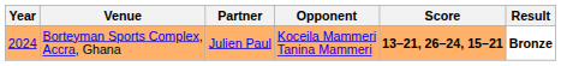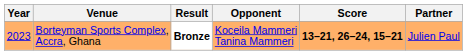 <table class="sortable wikitable" style="font-size: 90%;">
 <tr>
 <th>Year</th>
 <th>Venue</th>
-<th>Partner</th>
+<th>Result</th>
 <th>Opponent</th>
 <th>Score</th>
-<th>Result</th>
+<th>Partner</th>
 </tr>
 <tr style="background:#FFB069">
-<td align="center"><a href='#'>2024</a></td>
+<td align="center"><a href='#'>2023</a></td>
 <td align="left"><a href='#'>Borteyman Sports Complex</a>,<br><a href='#'>Accra</a>, Ghana</td>
-<td align="left"> <a href='#'>Julien Paul</a></td>
+<td style="text-align:left; background:white"> <strong>Bronze</strong></td>
 <td align="left"> <a href='#'>Koceila Mammeri</a><br> <a href='#'>Tanina Mammeri</a></td>
 <td align="left"><strong>13–21, 26–24, 15–21</strong></td>
-<td style="text-align:left; background:white"> <strong>Bronze</strong></td>
+<td align="left"> <a href='#'>Julien Paul</a></td>
 </tr>
 </table>
